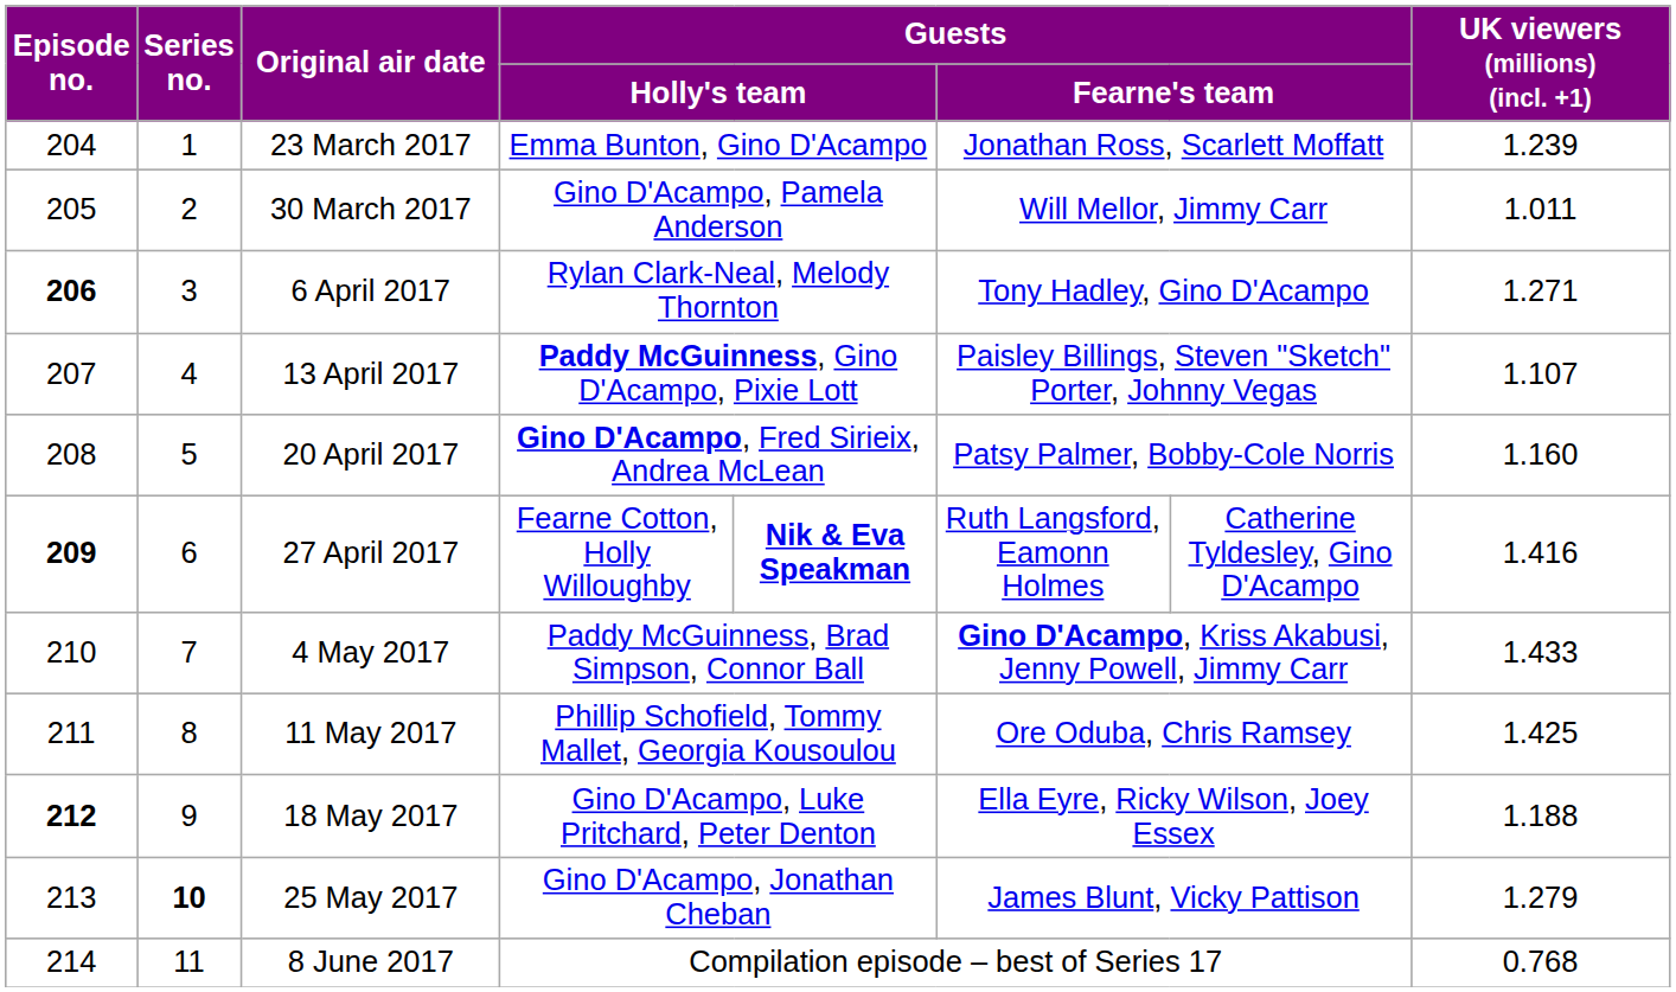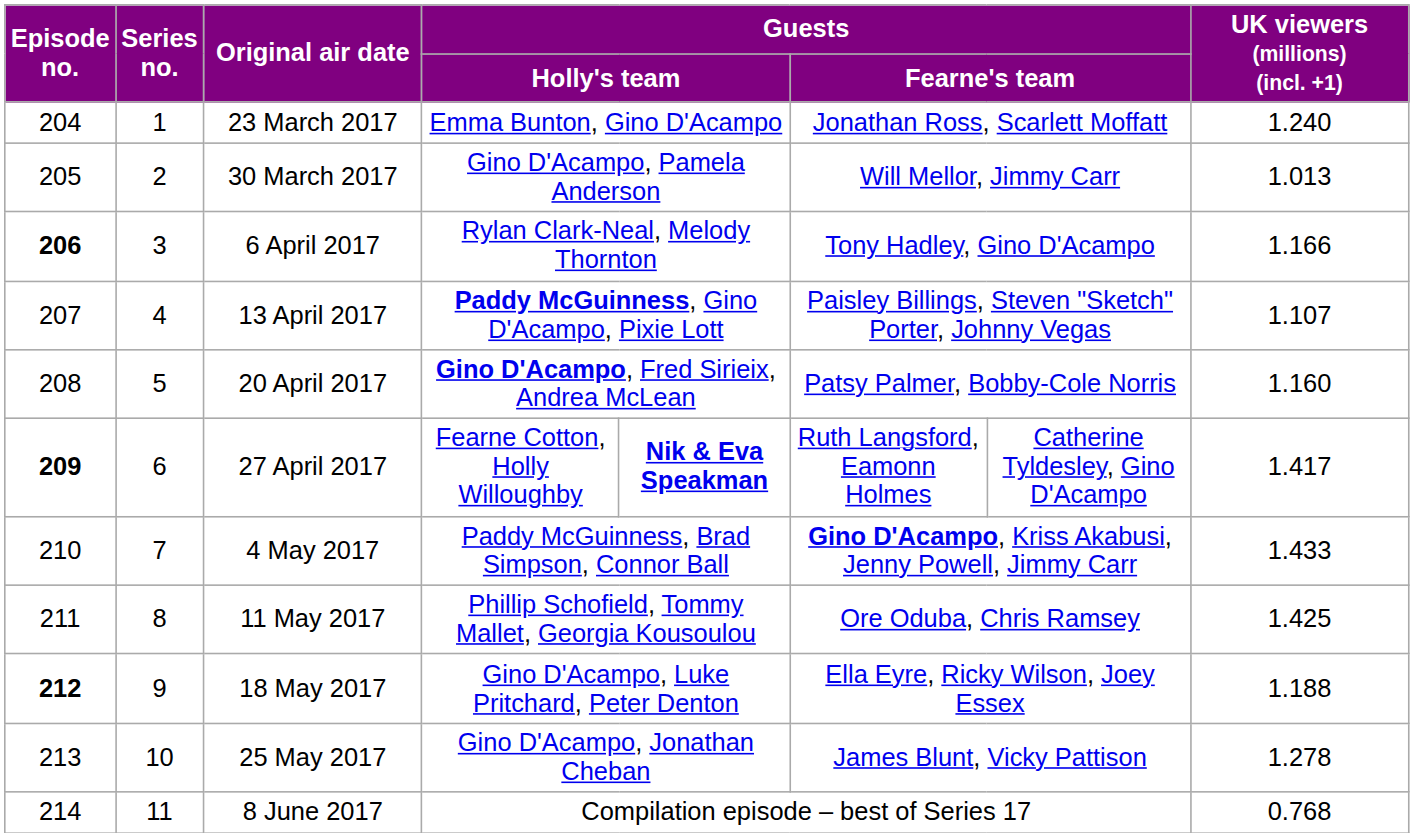 <table class="wikitable" style="width:100%; background:#fff; text-align:center;">
 <tr style="color:White" #008000;>
 <th rowspan="2" style="background:purple; width:20px;">Episode<br>no.</th>
 <th rowspan="2" style="background:purple; width:20px;">Series<br>no.</th>
 <th rowspan="2" style="background:purple; width:130px;">Original air date</th>
 <th colspan="4" style="background:purple;">Guests</th>
 <th rowspan="2" style="background:purple; width:130px;">UK viewers <small>(millions)</small><br><small>(incl. +1)</small></th>
 </tr>
 <tr style="color:White">
 <th colspan="2" style="background:purple;">Holly's team</th>
 <th colspan="2" style="background:purple;">Fearne's team</th>
 </tr>
 <tr>
 <td>204</td>
 <td>1</td>
 <td>23 March 2017</td>
 <td colspan="2"><a href='#'>Emma Bunton</a>, <a href='#'>Gino D'Acampo</a></td>
 <td colspan="2"><a href='#'>Jonathan Ross</a>, <a href='#'>Scarlett Moffatt</a></td>
-<td>1.239</td>
+<td>1.240</td>
 </tr>
 <tr>
 <td>205</td>
 <td>2</td>
 <td>30 March 2017</td>
 <td colspan="2"><a href='#'>Gino D'Acampo</a>, <a href='#'>Pamela Anderson</a></td>
 <td colspan="2"><a href='#'>Will Mellor</a>, <a href='#'>Jimmy Carr</a></td>
-<td>1.011</td>
+<td>1.013</td>
 </tr>
 <tr>
 <td><strong>206</strong></td>
 <td>3</td>
 <td>6 April 2017</td>
 <td colspan="2"><a href='#'>Rylan Clark-Neal</a>, <a href='#'>Melody Thornton</a></td>
 <td colspan="2"><a href='#'>Tony Hadley</a>, <a href='#'>Gino D'Acampo</a></td>
-<td>1.271</td>
+<td>1.166</td>
 </tr>
 <tr>
 <td>207</td>
 <td>4</td>
 <td>13 April 2017</td>
 <td colspan="2"><strong><a href='#'>Paddy McGuinness</a></strong>, <a href='#'>Gino D'Acampo</a>, <a href='#'>Pixie Lott</a></td>
 <td colspan="2"><a href='#'>Paisley Billings</a>, <a href='#'>Steven "Sketch" Porter</a>, <a href='#'>Johnny Vegas</a></td>
 <td>1.107</td>
 </tr>
 <tr>
 <td>208</td>
 <td>5</td>
 <td>20 April 2017</td>
 <td colspan="2"><strong><a href='#'>Gino D'Acampo</a></strong>, <a href='#'>Fred Sirieix</a>, <a href='#'>Andrea McLean</a></td>
 <td colspan="2"><a href='#'>Patsy Palmer</a>, <a href='#'>Bobby-Cole Norris</a></td>
 <td>1.160</td>
 </tr>
 <tr>
 <td><strong>209</strong></td>
 <td>6</td>
 <td>27 April 2017</td>
 <td><a href='#'>Fearne Cotton</a>, <a href='#'>Holly Willoughby</a></td>
 <td><strong><a href='#'>Nik & Eva Speakman</a></strong></td>
 <td><a href='#'>Ruth Langsford</a>, <a href='#'>Eamonn Holmes</a></td>
 <td><a href='#'>Catherine Tyldesley</a>, <a href='#'>Gino D'Acampo</a></td>
-<td>1.416</td>
+<td>1.417</td>
 </tr>
 <tr>
 <td>210</td>
 <td>7</td>
 <td>4 May 2017</td>
 <td colspan="2"><a href='#'>Paddy McGuinness</a>, <a href='#'>Brad Simpson</a>, <a href='#'>Connor Ball</a></td>
 <td colspan="2"><strong><a href='#'>Gino D'Acampo</a></strong>, <a href='#'>Kriss Akabusi</a>, <a href='#'>Jenny Powell</a>, <a href='#'>Jimmy Carr</a></td>
 <td>1.433</td>
 </tr>
 <tr>
 <td>211</td>
 <td>8</td>
 <td>11 May 2017</td>
 <td colspan="2"><a href='#'>Phillip Schofield</a>, <a href='#'>Tommy Mallet</a>, <a href='#'>Georgia Kousoulou</a></td>
 <td colspan="2"><a href='#'>Ore Oduba</a>, <a href='#'>Chris Ramsey</a></td>
 <td>1.425</td>
 </tr>
 <tr>
 <td><strong>212</strong></td>
 <td>9</td>
 <td>18 May 2017</td>
 <td colspan="2"><a href='#'>Gino D'Acampo</a>, <a href='#'>Luke Pritchard</a>, <a href='#'>Peter Denton</a></td>
 <td colspan="2"><a href='#'>Ella Eyre</a>, <a href='#'>Ricky Wilson</a>, <a href='#'>Joey Essex</a></td>
 <td>1.188</td>
 </tr>
 <tr>
 <td>213</td>
-<td><strong>10</strong></td>
+<td>10</td>
 <td>25 May 2017</td>
 <td colspan="2"><a href='#'>Gino D'Acampo</a>, <a href='#'>Jonathan Cheban</a></td>
 <td colspan="2"><a href='#'>James Blunt</a>, <a href='#'>Vicky Pattison</a></td>
-<td>1.279</td>
+<td>1.278</td>
 </tr>
 <tr>
 <td>214</td>
 <td>11</td>
 <td>8 June 2017</td>
 <td colspan="4">Compilation episode – best of Series 17</td>
 <td>0.768</td>
 </tr>
 </table>
